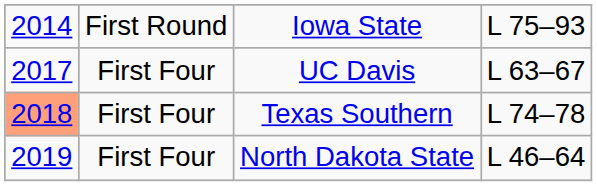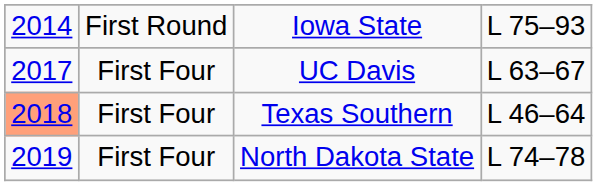 <table class="wikitable">
 <tr align="center">
 <td><a href='#'>2014</a></td>
 <td>First Round</td>
 <td><a href='#'>Iowa State</a></td>
 <td>L 75–93</td>
 </tr>
 <tr align="center">
 <td><a href='#'>2017</a></td>
 <td>First Four</td>
 <td><a href='#'>UC Davis</a></td>
 <td>L 63–67</td>
 </tr>
 <tr align="center">
 <td style="background: lightsalmon;"><a href='#'>2018</a></td>
 <td>First Four</td>
 <td><a href='#'>Texas Southern</a></td>
-<td>L 74–78</td>
+<td>L 46–64</td>
 </tr>
 <tr align="center">
 <td><a href='#'>2019</a></td>
 <td>First Four</td>
 <td><a href='#'>North Dakota State</a></td>
-<td>L 46–64</td>
+<td>L 74–78</td>
 </tr>
 </table>
